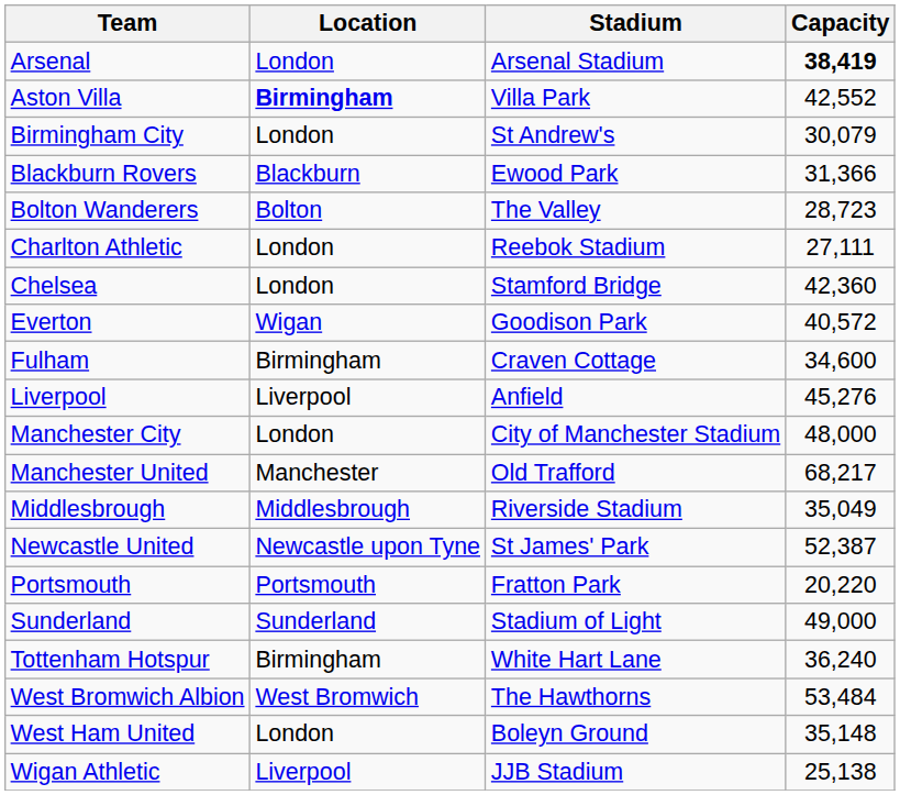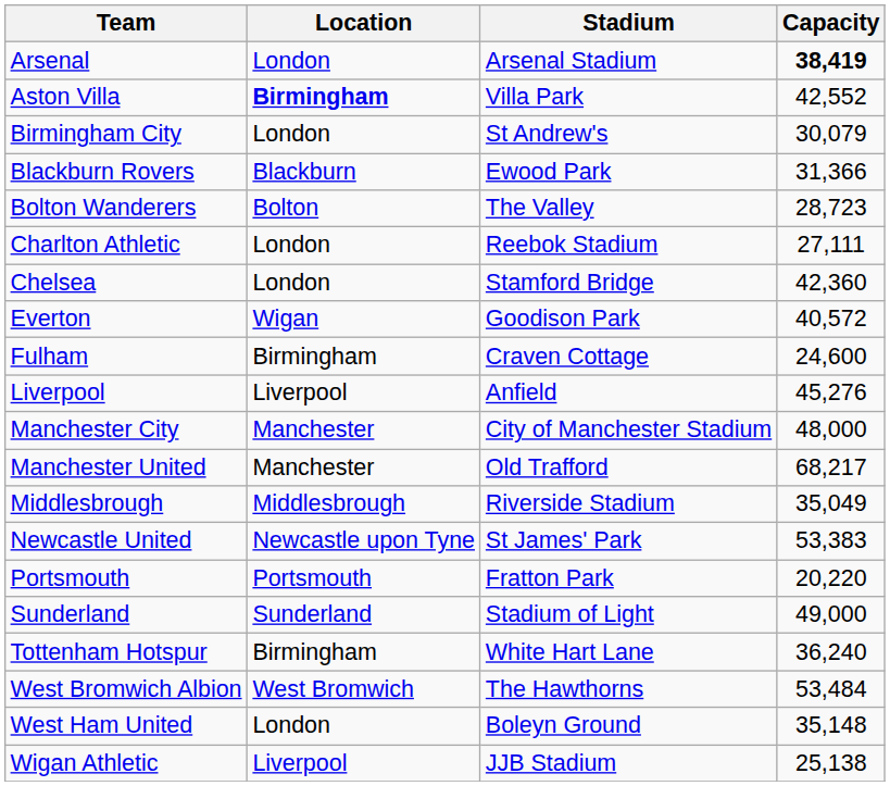 <table class="wikitable sortable">
 <tr>
 <th>Team</th>
 <th>Location</th>
 <th>Stadium</th>
 <th>Capacity</th>
 </tr>
 <tr>
 <td><a href='#'>Arsenal</a></td>
 <td><a href='#'>London</a> </td>
 <td><a href='#'>Arsenal Stadium</a></td>
 <td align="center"><strong>38,419</strong></td>
 </tr>
 <tr>
 <td><a href='#'>Aston Villa</a></td>
 <td><strong><a href='#'>Birmingham</a> </strong></td>
 <td><a href='#'>Villa Park</a></td>
 <td align="center">42,552</td>
 </tr>
 <tr>
 <td><a href='#'>Birmingham City</a></td>
 <td>London </td>
 <td><a href='#'>St Andrew's</a></td>
 <td align="center">30,079</td>
 </tr>
 <tr>
 <td><a href='#'>Blackburn Rovers</a></td>
 <td><a href='#'>Blackburn</a></td>
 <td><a href='#'>Ewood Park</a></td>
 <td align="center">31,366</td>
 </tr>
 <tr>
 <td><a href='#'>Bolton Wanderers</a></td>
 <td><a href='#'>Bolton</a></td>
 <td><a href='#'>The Valley</a></td>
 <td align="center">28,723</td>
 </tr>
 <tr>
 <td><a href='#'>Charlton Athletic</a></td>
 <td>London </td>
 <td><a href='#'>Reebok Stadium</a></td>
 <td align="center">27,111</td>
 </tr>
 <tr>
 <td><a href='#'>Chelsea</a></td>
 <td>London </td>
 <td><a href='#'>Stamford Bridge</a></td>
 <td align="center">42,360</td>
 </tr>
 <tr>
 <td><a href='#'>Everton</a></td>
 <td><a href='#'>Wigan</a></td>
 <td><a href='#'>Goodison Park</a></td>
 <td align="center">40,572</td>
 </tr>
 <tr>
 <td><a href='#'>Fulham</a></td>
 <td>Birmingham </td>
 <td><a href='#'>Craven Cottage</a></td>
-<td align="center">34,600</td>
+<td align="center">24,600</td>
 </tr>
 <tr>
 <td><a href='#'>Liverpool</a></td>
 <td>Liverpool </td>
 <td><a href='#'>Anfield</a></td>
 <td align="center">45,276</td>
 </tr>
 <tr>
 <td><a href='#'>Manchester City</a></td>
-<td>London </td>
+<td><a href='#'>Manchester</a> </td>
 <td><a href='#'>City of Manchester Stadium</a></td>
 <td align="center">48,000</td>
 </tr>
 <tr>
 <td><a href='#'>Manchester United</a></td>
 <td>Manchester </td>
 <td><a href='#'>Old Trafford</a></td>
 <td align="center">68,217</td>
 </tr>
 <tr>
 <td><a href='#'>Middlesbrough</a></td>
 <td><a href='#'>Middlesbrough</a></td>
 <td><a href='#'>Riverside Stadium</a></td>
 <td align="center">35,049</td>
 </tr>
 <tr>
 <td><a href='#'>Newcastle United</a></td>
 <td><a href='#'>Newcastle upon Tyne</a></td>
 <td><a href='#'>St James' Park</a></td>
-<td align="center">52,387</td>
+<td align="center">53,383</td>
 </tr>
 <tr>
 <td><a href='#'>Portsmouth</a></td>
 <td><a href='#'>Portsmouth</a></td>
 <td><a href='#'>Fratton Park</a></td>
 <td align="center">20,220</td>
 </tr>
 <tr>
 <td><a href='#'>Sunderland</a></td>
 <td><a href='#'>Sunderland</a></td>
 <td><a href='#'>Stadium of Light</a></td>
 <td align="center">49,000</td>
 </tr>
 <tr>
 <td><a href='#'>Tottenham Hotspur</a></td>
 <td>Birmingham </td>
 <td><a href='#'>White Hart Lane</a></td>
 <td align="center">36,240</td>
 </tr>
 <tr>
 <td><a href='#'>West Bromwich Albion</a></td>
 <td><a href='#'>West Bromwich</a></td>
 <td><a href='#'>The Hawthorns</a></td>
 <td align="center">53,484</td>
 </tr>
 <tr>
 <td><a href='#'>West Ham United</a></td>
 <td>London </td>
 <td><a href='#'>Boleyn Ground</a></td>
 <td align="center">35,148</td>
 </tr>
 <tr>
 <td><a href='#'>Wigan Athletic</a></td>
 <td><a href='#'>Liverpool</a> </td>
 <td><a href='#'>JJB Stadium</a></td>
 <td align="center">25,138</td>
 </tr>
 </table>
